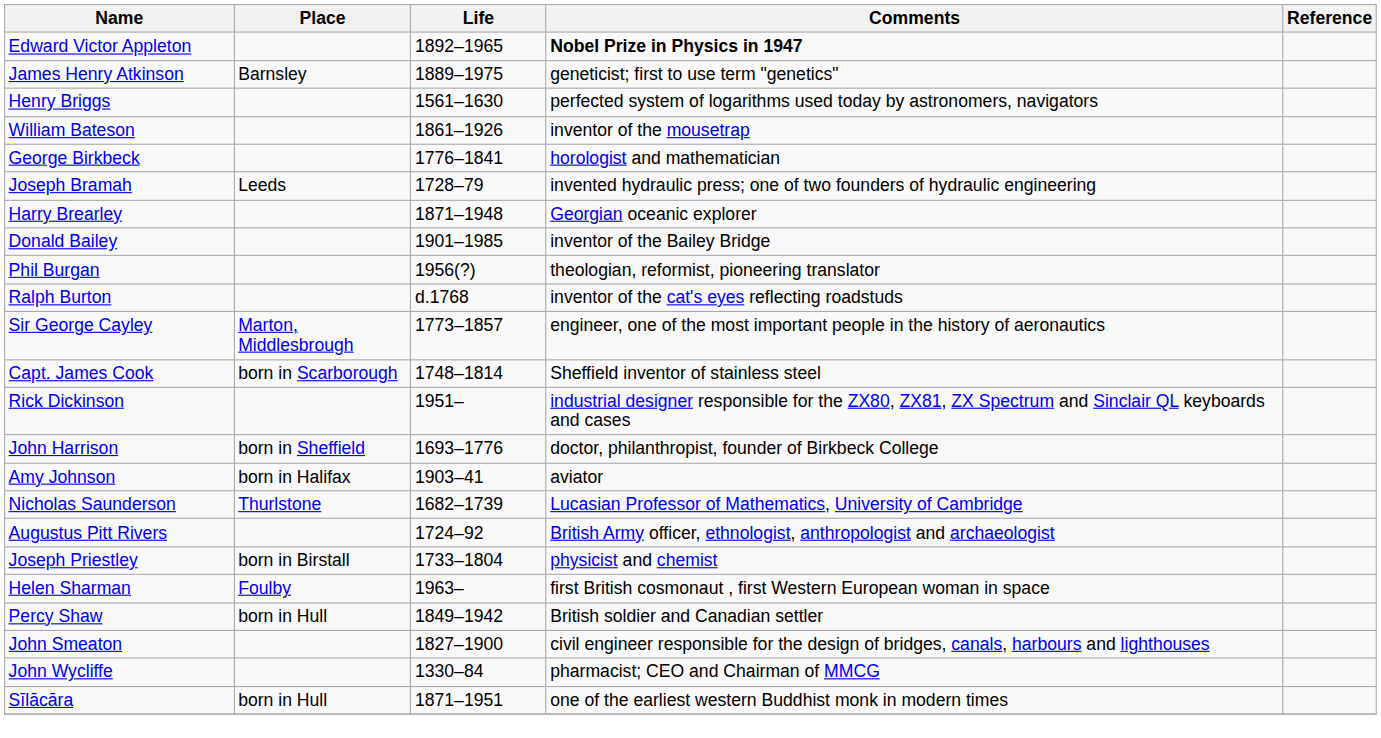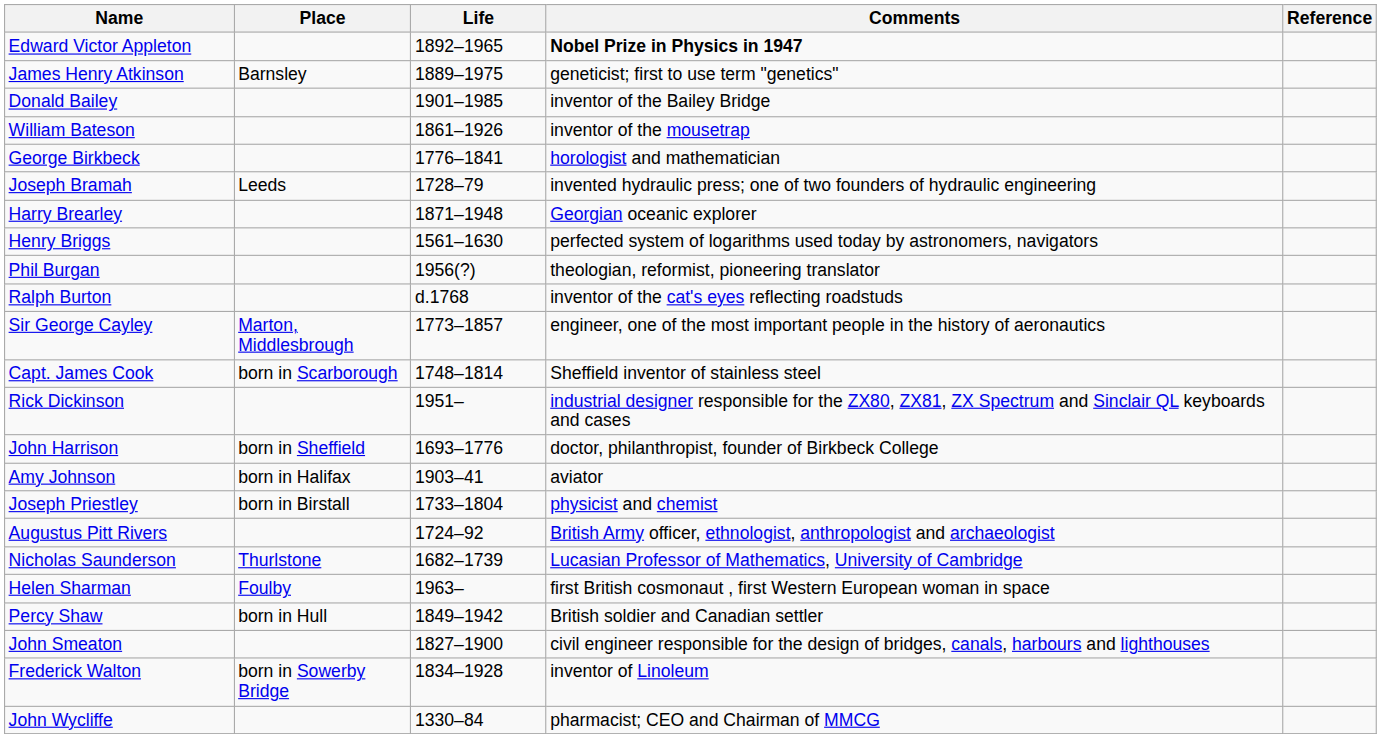 <table class=wikitable>
 <tr>
 <th style="width:17%;">Name</th>
 <th style="width:13%;">Place</th>
 <th style="width:10%;">Life</th>
 <th style="width:55%;">Comments</th>
 <th style="width:5%;">Reference</th>
 </tr>
 <tr valign="top">
 <td><a href='#'>Edward Victor Appleton</a></td>
 <td></td>
 <td>1892–1965</td>
 <td><strong>Nobel Prize in Physics in 1947</strong></td>
 <td></td>
 </tr>
 <tr valign="top">
 <td><a href='#'>James Henry Atkinson</a></td>
 <td>Barnsley</td>
 <td>1889–1975</td>
 <td>geneticist; first to use term "genetics"</td>
 <td></td>
 </tr>
 <tr valign="top">
-<td><a href='#'>Henry Briggs</a></td>
+<td><a href='#'>Donald Bailey</a></td>
 <td></td>
-<td>1561–1630</td>
-<td>perfected system of logarithms used today by astronomers, navigators</td>
+<td>1901–1985</td>
+<td>inventor of the Bailey Bridge</td>
 <td></td>
 </tr>
 <tr valign="top">
 <td><a href='#'>William Bateson</a></td>
 <td></td>
 <td>1861–1926</td>
 <td>inventor of the <a href='#'>mousetrap</a></td>
 <td></td>
 </tr>
 <tr valign="top">
 <td><a href='#'>George Birkbeck</a></td>
 <td></td>
 <td>1776–1841</td>
 <td><a href='#'>horologist</a> and mathematician</td>
 <td></td>
 </tr>
 <tr valign="top">
 <td><a href='#'>Joseph Bramah</a></td>
 <td>Leeds</td>
 <td>1728–79</td>
 <td>invented hydraulic press; one of two founders of hydraulic engineering</td>
 <td></td>
 </tr>
 <tr valign="top">
 <td><a href='#'>Harry Brearley</a></td>
 <td></td>
 <td>1871–1948</td>
 <td><a href='#'>Georgian</a> oceanic explorer</td>
 <td></td>
 </tr>
 <tr valign="top">
-<td><a href='#'>Donald Bailey</a></td>
+<td><a href='#'>Henry Briggs</a></td>
 <td></td>
-<td>1901–1985</td>
-<td>inventor of the Bailey Bridge</td>
+<td>1561–1630</td>
+<td>perfected system of logarithms used today by astronomers, navigators</td>
 <td></td>
 </tr>
 <tr valign="top">
 <td><a href='#'>Phil Burgan</a></td>
 <td></td>
 <td>1956(?)</td>
 <td>theologian, reformist, pioneering translator</td>
 <td></td>
 </tr>
 <tr valign="top">
 <td><a href='#'>Ralph Burton</a></td>
 <td></td>
 <td>d.1768</td>
 <td>inventor of the <a href='#'>cat's eyes</a> reflecting roadstuds</td>
 <td></td>
 </tr>
 <tr valign="top">
 <td><a href='#'>Sir George Cayley</a></td>
 <td><a href='#'>Marton, Middlesbrough</a></td>
 <td>1773–1857</td>
 <td>engineer, one of the most important people in the history of aeronautics</td>
 <td></td>
 </tr>
 <tr valign="top">
 <td><a href='#'>Capt. James Cook</a></td>
 <td>born in <a href='#'>Scarborough</a></td>
 <td>1748–1814</td>
 <td>Sheffield inventor of stainless steel</td>
 <td></td>
 </tr>
 <tr valign="top">
 <td><a href='#'>Rick Dickinson</a></td>
 <td></td>
 <td>1951–</td>
 <td><a href='#'>industrial designer</a> responsible for the <a href='#'>ZX80</a>, <a href='#'>ZX81</a>, <a href='#'>ZX Spectrum</a> and <a href='#'>Sinclair QL</a> keyboards and cases</td>
 <td></td>
 </tr>
 <tr valign="top">
 <td><a href='#'>John Harrison</a></td>
 <td>born in <a href='#'>Sheffield</a></td>
 <td>1693–1776</td>
 <td>doctor, philanthropist, founder of Birkbeck College</td>
 <td></td>
 </tr>
 <tr valign="top">
 <td><a href='#'>Amy Johnson</a></td>
 <td>born in Halifax</td>
 <td>1903–41</td>
 <td>aviator</td>
 <td></td>
 </tr>
 <tr valign="top">
-<td><a href='#'>Nicholas Saunderson</a></td>
-<td><a href='#'>Thurlstone</a></td>
-<td>1682–1739</td>
-<td><a href='#'>Lucasian Professor of Mathematics</a>, <a href='#'>University of Cambridge</a></td>
+<td><a href='#'>Joseph Priestley</a></td>
+<td>born in Birstall</td>
+<td>1733–1804</td>
+<td><a href='#'>physicist</a> and <a href='#'>chemist</a></td>
 <td></td>
 </tr>
 <tr valign="top">
 <td><a href='#'>Augustus Pitt Rivers</a></td>
 <td></td>
 <td>1724–92</td>
 <td><a href='#'>British Army</a> officer, <a href='#'>ethnologist</a>, <a href='#'>anthropologist</a> and <a href='#'>archaeologist</a></td>
 <td></td>
 </tr>
 <tr valign="top">
-<td><a href='#'>Joseph Priestley</a></td>
-<td>born in Birstall</td>
-<td>1733–1804</td>
-<td><a href='#'>physicist</a> and <a href='#'>chemist</a></td>
+<td><a href='#'>Nicholas Saunderson</a></td>
+<td><a href='#'>Thurlstone</a></td>
+<td>1682–1739</td>
+<td><a href='#'>Lucasian Professor of Mathematics</a>, <a href='#'>University of Cambridge</a></td>
 <td></td>
 </tr>
 <tr valign="top">
 <td><a href='#'>Helen Sharman</a></td>
 <td><a href='#'>Foulby</a></td>
 <td>1963–</td>
 <td>first British cosmonaut , first Western European woman in space</td>
 <td></td>
 </tr>
 <tr valign="top">
 <td><a href='#'>Percy Shaw</a></td>
 <td>born in Hull</td>
 <td>1849–1942</td>
 <td>British soldier and Canadian settler</td>
 <td></td>
 </tr>
 <tr valign="top">
 <td><a href='#'>John Smeaton</a></td>
 <td></td>
 <td>1827–1900</td>
 <td>civil engineer responsible for the design of bridges, <a href='#'>canals</a>, <a href='#'>harbours</a> and <a href='#'>lighthouses</a></td>
 <td></td>
 </tr>
 <tr valign="top">
+<td><a href='#'>Frederick Walton</a></td>
+<td>born in <a href='#'>Sowerby Bridge</a></td>
+<td>1834–1928</td>
+<td>inventor of <a href='#'>Linoleum</a></td>
+<td></td>
+</tr>
+<tr valign="top">
 <td><a href='#'>John Wycliffe</a></td>
 <td></td>
 <td>1330–84</td>
 <td>pharmacist; CEO and Chairman of <a href='#'>MMCG</a></td>
 <td></td>
 </tr>
 <tr valign="top">
-<td><a href='#'>Sīlācāra</a></td>
-<td>born in Hull</td>
-<td>1871–1951</td>
-<td>one of the earliest western Buddhist monk in modern times</td>
-<td></td>
-</tr>
-<tr valign="top">
 </tr>
 </table>
